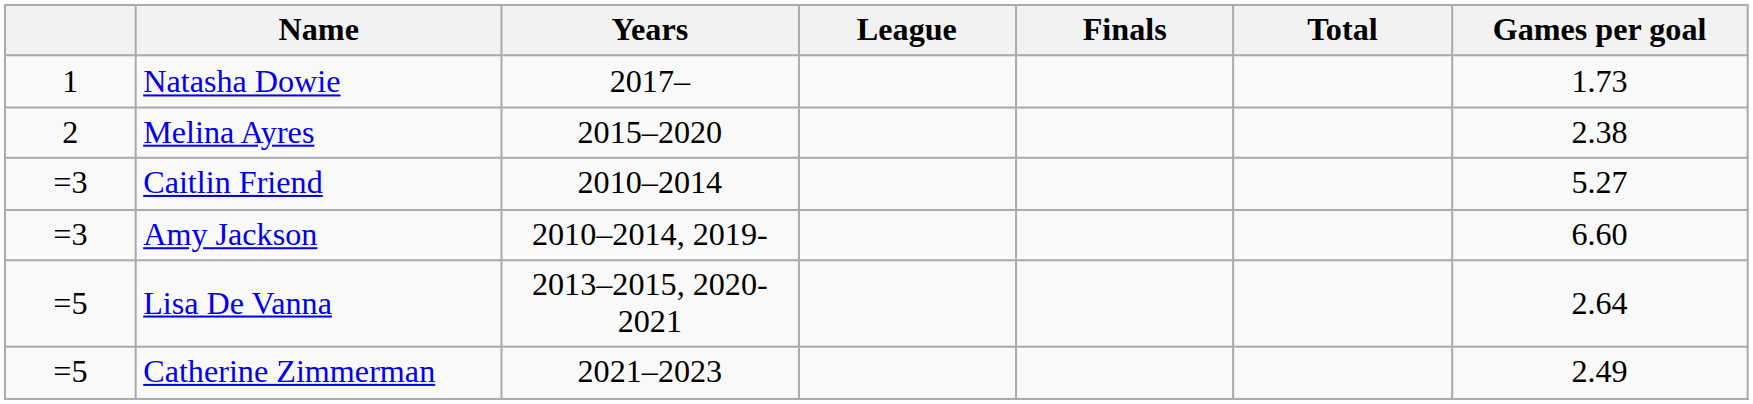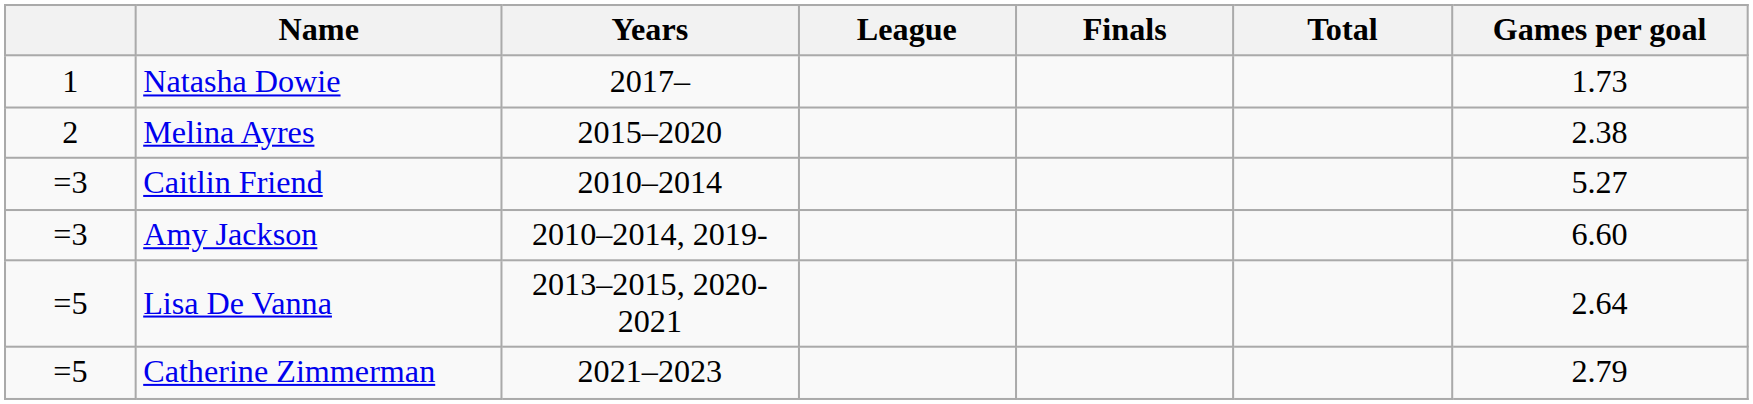 <table class="wikitable sortable" style="text-align: center;">
 <tr>
 <th></th>
 <th width=21%>Name</th>
 <th width=17%>Years</th>
 <th style="width:12.5%;">League</th>
 <th style="width:12.5%;">Finals</th>
 <th style="width:12.5%;">Total</th>
 <th width=17%>Games per goal</th>
 </tr>
 <tr>
 <td>1</td>
 <td style="text-align:left;"> <a href='#'>Natasha Dowie</a></td>
 <td>2017–</td>
 <td></td>
 <td></td>
 <td></td>
 <td>1.73</td>
 </tr>
 <tr>
 <td>2</td>
 <td style="text-align:left;"> <a href='#'>Melina Ayres</a></td>
 <td>2015–2020</td>
 <td></td>
 <td></td>
 <td></td>
 <td>2.38</td>
 </tr>
 <tr>
 <td>=3</td>
 <td style="text-align:left;"> <a href='#'>Caitlin Friend</a></td>
 <td>2010–2014</td>
 <td></td>
 <td></td>
 <td></td>
 <td>5.27</td>
 </tr>
 <tr>
 <td>=3</td>
 <td style="text-align:left;"> <a href='#'>Amy Jackson</a></td>
 <td>2010–2014, 2019-</td>
 <td></td>
 <td></td>
 <td></td>
 <td>6.60</td>
 </tr>
 <tr>
 <td>=5</td>
 <td style="text-align:left;"> <a href='#'>Lisa De Vanna</a></td>
 <td>2013–2015, 2020-2021</td>
 <td></td>
 <td></td>
 <td></td>
 <td>2.64</td>
 </tr>
 <tr>
 <td>=5</td>
 <td style="text-align:left;"> <a href='#'>Catherine Zimmerman</a></td>
 <td>2021–2023</td>
 <td></td>
 <td></td>
 <td></td>
-<td>2.49</td>
+<td>2.79</td>
 </tr>
 </table>
